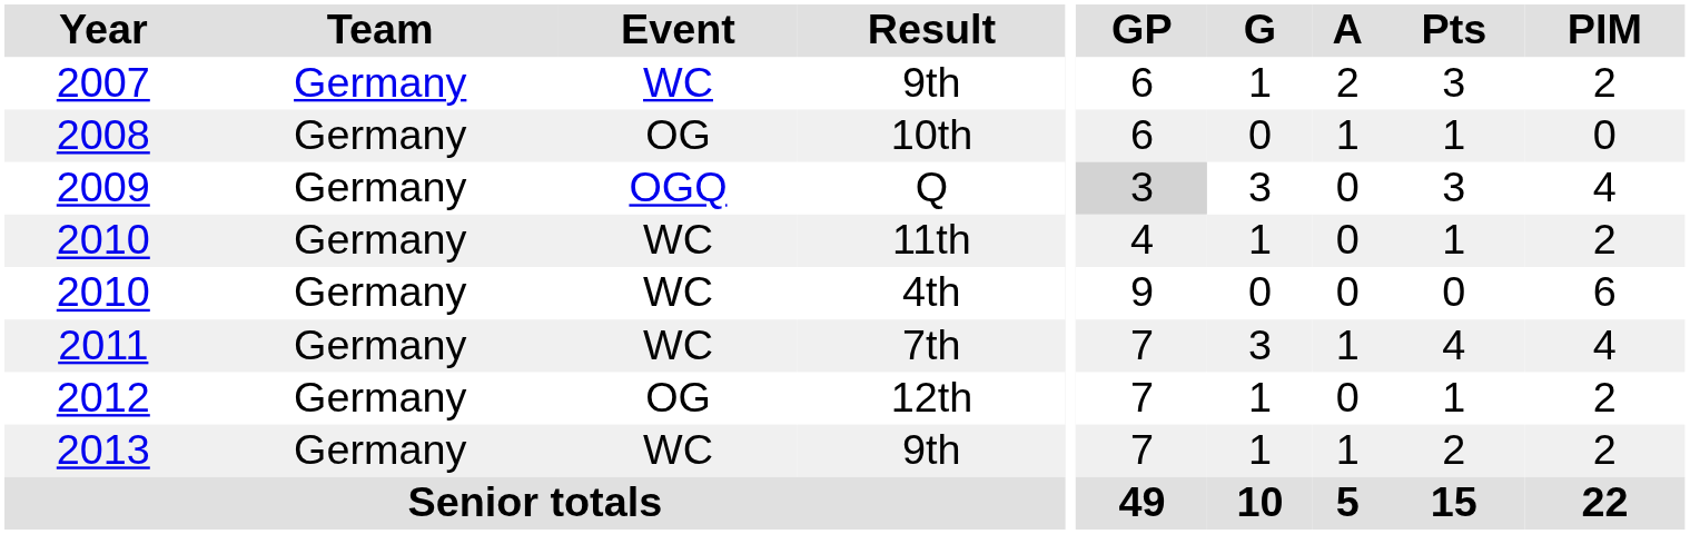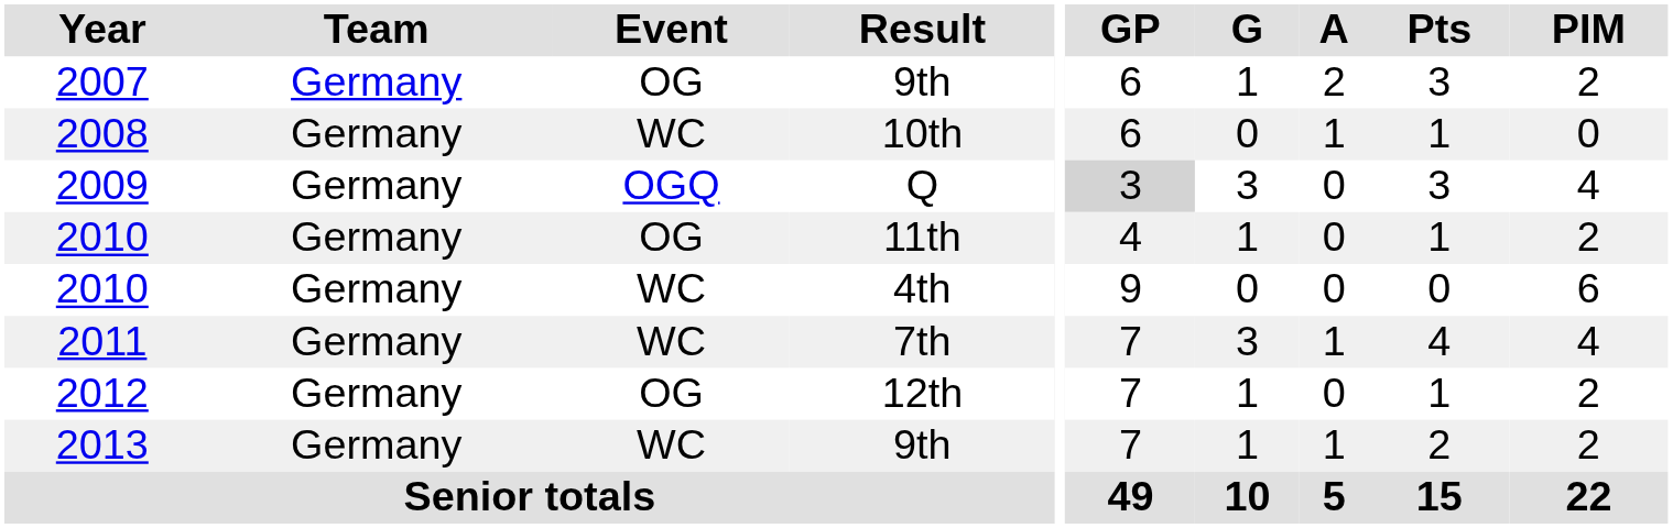 <table border="0" cellpadding="1" cellspacing="0" ID="Table3" style="text-align:center; width:40em">
 <tr ALIGN="center" bgcolor="#e0e0e0">
 <th>Year</th>
 <th>Team</th>
 <th>Event</th>
 <th>Result</th>
 <th rowspan="99" bgcolor="#ffffff"></th>
 <th>GP</th>
 <th>G</th>
 <th>A</th>
 <th>Pts</th>
 <th>PIM</th>
 </tr>
 <tr>
 <td><a href='#'>2007</a></td>
 <td><a href='#'>Germany</a></td>
-<td><a href='#'>WC</a></td>
+<td>OG</td>
 <td>9th</td>
 <td>6</td>
 <td>1</td>
 <td>2</td>
 <td>3</td>
 <td>2</td>
 </tr>
 <tr bgcolor="#f0f0f0">
 <td><a href='#'>2008</a></td>
 <td>Germany</td>
-<td>OG</td>
+<td>WC</td>
 <td>10th</td>
 <td>6</td>
 <td>0</td>
 <td>1</td>
 <td>1</td>
 <td>0</td>
 </tr>
 <tr>
 <td><a href='#'>2009</a></td>
 <td>Germany</td>
 <td><a href='#'>OGQ</a></td>
 <td>Q</td>
 <td style="background: lightgrey;">3</td>
 <td>3</td>
 <td>0</td>
 <td>3</td>
 <td>4</td>
 </tr>
 <tr bgcolor="#f0f0f0">
 <td><a href='#'>2010</a></td>
 <td>Germany</td>
-<td>WC</td>
+<td>OG</td>
 <td>11th</td>
 <td>4</td>
 <td>1</td>
 <td>0</td>
 <td>1</td>
 <td>2</td>
 </tr>
 <tr>
 <td><a href='#'>2010</a></td>
 <td>Germany</td>
 <td>WC</td>
 <td>4th</td>
 <td>9</td>
 <td>0</td>
 <td>0</td>
 <td>0</td>
 <td>6</td>
 </tr>
 <tr bgcolor="#f0f0f0">
 <td><a href='#'>2011</a></td>
 <td>Germany</td>
 <td>WC</td>
 <td>7th</td>
 <td>7</td>
 <td>3</td>
 <td>1</td>
 <td>4</td>
 <td>4</td>
 </tr>
 <tr>
 <td><a href='#'>2012</a></td>
 <td>Germany</td>
 <td>OG</td>
 <td>12th</td>
 <td>7</td>
 <td>1</td>
 <td>0</td>
 <td>1</td>
 <td>2</td>
 </tr>
 <tr bgcolor="#f0f0f0">
 <td><a href='#'>2013</a></td>
 <td>Germany</td>
 <td>WC</td>
 <td>9th</td>
 <td>7</td>
 <td>1</td>
 <td>1</td>
 <td>2</td>
 <td>2</td>
 </tr>
 <tr bgcolor="#e0e0e0">
 <th colspan="4">Senior totals</th>
 <th>49</th>
 <th>10</th>
 <th>5</th>
 <th>15</th>
 <th>22</th>
 </tr>
 </table>
